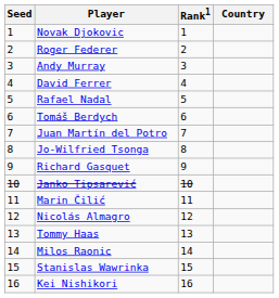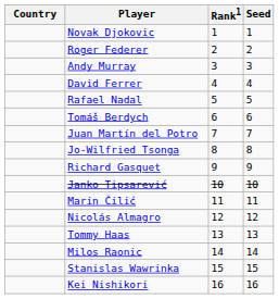 <table class="wikitable">
 <tr>
-<th>Seed</th>
+<th width="70">Country</th>
 <th width="175">Player</th>
 <th>Rank<sup>1</sup></th>
-<th width="70">Country</th>
+<th>Seed</th>
 </tr>
 <tr>
-<td>1</td>
+<td></td>
 <td><a href='#'>Novak Djokovic</a></td>
 <td>1</td>
-<td></td>
+<td>1</td>
 </tr>
 <tr>
-<td>2</td>
+<td></td>
 <td><a href='#'>Roger Federer</a></td>
 <td>2</td>
-<td></td>
+<td>2</td>
 </tr>
 <tr>
-<td>3</td>
+<td></td>
 <td><a href='#'>Andy Murray</a></td>
 <td>3</td>
-<td></td>
+<td>3</td>
 </tr>
 <tr>
-<td>4</td>
+<td></td>
 <td><a href='#'>David Ferrer</a></td>
 <td>4</td>
-<td></td>
+<td>4</td>
 </tr>
 <tr>
-<td>5</td>
+<td></td>
 <td><a href='#'>Rafael Nadal</a></td>
 <td>5</td>
-<td></td>
+<td>5</td>
 </tr>
 <tr>
-<td>6</td>
+<td></td>
 <td><a href='#'>Tomáš Berdych</a></td>
 <td>6</td>
-<td></td>
+<td>6</td>
 </tr>
 <tr>
-<td>7</td>
+<td></td>
 <td><a href='#'>Juan Martín del Potro</a></td>
 <td>7</td>
-<td></td>
+<td>7</td>
 </tr>
 <tr>
-<td>8</td>
+<td></td>
 <td><a href='#'>Jo-Wilfried Tsonga</a></td>
 <td>8</td>
-<td></td>
+<td>8</td>
 </tr>
 <tr>
-<td>9</td>
+<td></td>
 <td><a href='#'>Richard Gasquet</a></td>
 <td>9</td>
-<td></td>
+<td>9</td>
 </tr>
 <tr>
-<td><s>10</s></td>
+<td><s></s></td>
 <td><s><a href='#'>Janko Tipsarević</a></s></td>
 <td><s>10</s></td>
-<td><s></s></td>
+<td><s>10</s></td>
 </tr>
 <tr>
-<td>11</td>
+<td></td>
 <td><a href='#'>Marin Čilić</a></td>
 <td>11</td>
-<td></td>
+<td>11</td>
 </tr>
 <tr>
-<td>12</td>
+<td></td>
 <td><a href='#'>Nicolás Almagro</a></td>
 <td>12</td>
-<td></td>
+<td>12</td>
 </tr>
 <tr>
-<td>13</td>
+<td></td>
 <td><a href='#'>Tommy Haas</a></td>
 <td>13</td>
-<td></td>
+<td>13</td>
 </tr>
 <tr>
-<td>14</td>
+<td></td>
 <td><a href='#'>Milos Raonic</a></td>
 <td>14</td>
-<td></td>
+<td>14</td>
 </tr>
 <tr>
-<td>15</td>
+<td></td>
 <td><a href='#'>Stanislas Wawrinka</a></td>
 <td>15</td>
-<td></td>
+<td>15</td>
 </tr>
 <tr>
-<td>16</td>
+<td></td>
 <td><a href='#'>Kei Nishikori</a></td>
 <td>16</td>
-<td></td>
+<td>16</td>
 </tr>
 </table>
